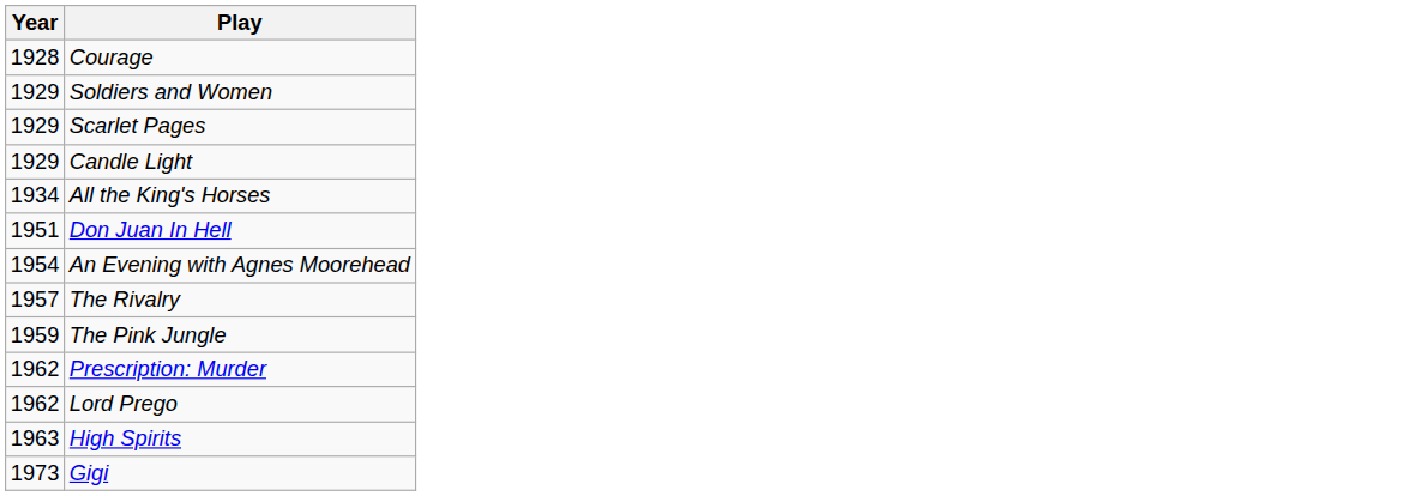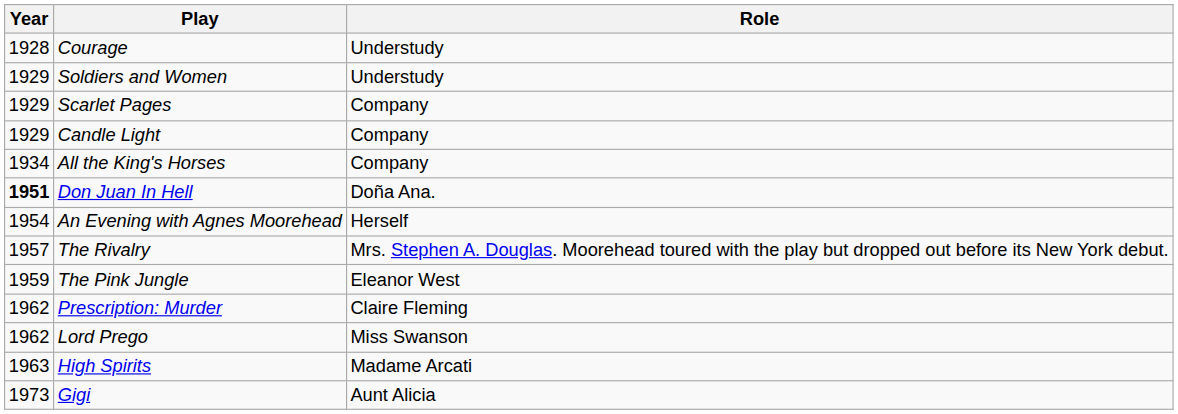 <table class="wikitable">
 <tr>
 <th>Year</th>
 <th>Play</th>
+<th>Role</th>
 </tr>
 <tr>
 <td>1928</td>
 <td><em>Courage</em></td>
+<td>Understudy</td>
 </tr>
 <tr>
 <td>1929</td>
 <td><em>Soldiers and Women</em></td>
+<td>Understudy</td>
 </tr>
 <tr>
 <td>1929</td>
 <td><em>Scarlet Pages</em></td>
+<td>Company</td>
 </tr>
 <tr>
 <td>1929</td>
 <td><em>Candle Light</em></td>
+<td>Company</td>
 </tr>
 <tr>
 <td>1934</td>
 <td><em>All the King's Horses</em></td>
+<td>Company</td>
 </tr>
 <tr>
-<td>1951</td>
+<td><strong>1951</strong></td>
 <td><em><a href='#'>Don Juan In Hell</a></em></td>
+<td>Doña Ana.</td>
 </tr>
 <tr>
 <td>1954</td>
 <td><em>An Evening with Agnes Moorehead</em></td>
+<td>Herself</td>
 </tr>
 <tr>
 <td>1957</td>
 <td><em>The Rivalry</em></td>
+<td>Mrs. <a href='#'>Stephen A. Douglas</a>. Moorehead toured with the play but dropped out before its New York debut.</td>
 </tr>
 <tr>
 <td>1959</td>
 <td><em>The Pink Jungle</em></td>
+<td>Eleanor West</td>
 </tr>
 <tr>
 <td>1962</td>
 <td><em><a href='#'>Prescription: Murder</a></em></td>
+<td>Claire Fleming</td>
 </tr>
 <tr>
 <td>1962</td>
 <td><em>Lord Prego</em></td>
+<td>Miss Swanson</td>
 </tr>
 <tr>
 <td>1963</td>
 <td><em><a href='#'>High Spirits</a></em></td>
+<td>Madame Arcati</td>
 </tr>
 <tr>
 <td>1973</td>
 <td><em><a href='#'>Gigi</a></em></td>
+<td>Aunt Alicia</td>
 </tr>
 </table>
